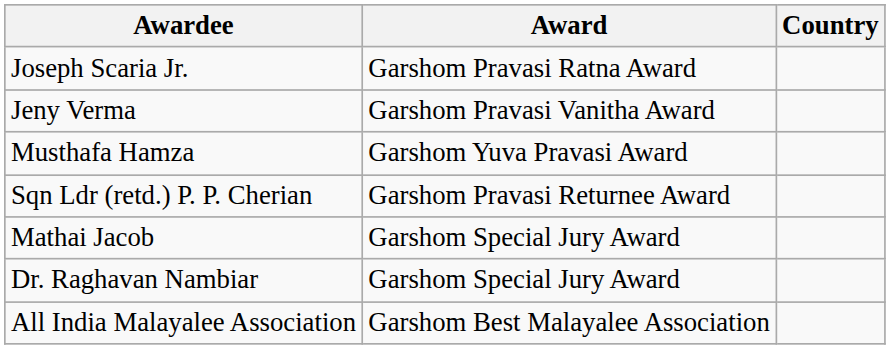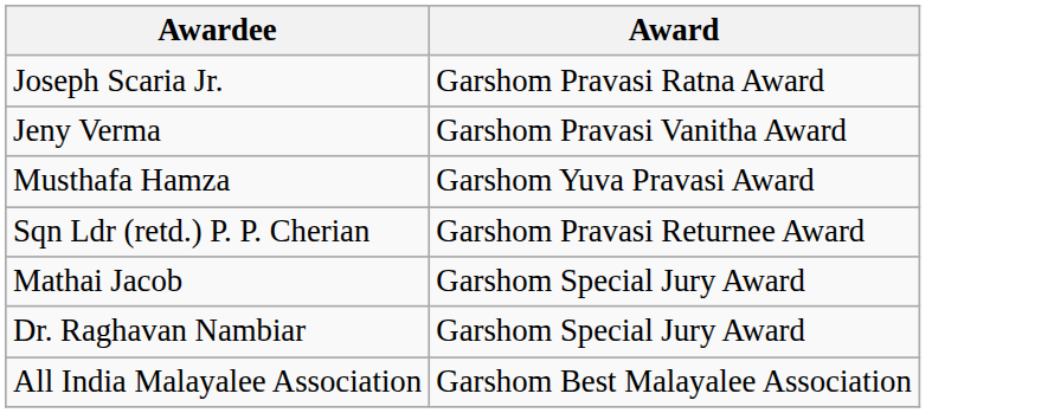 <table class="wikitable">
 <tr>
 <th>Awardee</th>
 <th>Award</th>
-<th>Country</th>
 </tr>
 <tr>
 <td>Joseph Scaria Jr.</td>
 <td>Garshom Pravasi Ratna Award</td>
-<td></td>
 </tr>
 <tr>
 <td>Jeny Verma</td>
 <td>Garshom Pravasi Vanitha Award</td>
-<td></td>
 </tr>
 <tr>
 <td>Musthafa Hamza</td>
 <td>Garshom Yuva Pravasi Award</td>
-<td></td>
 </tr>
 <tr>
 <td>Sqn Ldr (retd.) P. P. Cherian</td>
 <td>Garshom Pravasi Returnee Award</td>
-<td></td>
 </tr>
 <tr>
 <td>Mathai Jacob</td>
 <td>Garshom Special Jury Award</td>
-<td></td>
 </tr>
 <tr>
 <td>Dr. Raghavan Nambiar</td>
 <td>Garshom Special Jury Award</td>
-<td></td>
 </tr>
 <tr>
 <td>All India Malayalee Association</td>
 <td>Garshom Best Malayalee Association</td>
-<td></td>
 </tr>
 </table>
